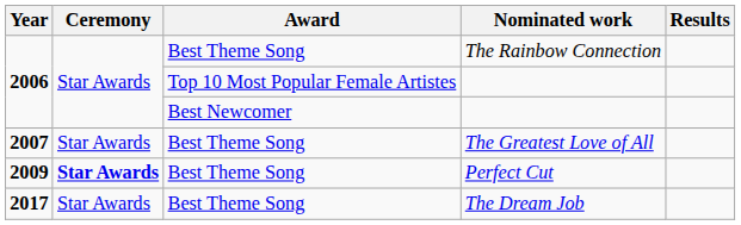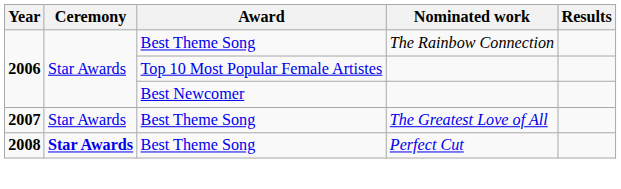 <table class="wikitable sortable">
 <tr>
 <th>Year</th>
 <th>Ceremony</th>
 <th>Award</th>
 <th>Nominated work</th>
 <th>Results</th>
 </tr>
 <tr>
 <td rowspan="3"><strong>2006</strong></td>
 <td rowspan="3"><a href='#'>Star Awards</a></td>
 <td><a href='#'>Best Theme Song</a></td>
 <td><em>The Rainbow Connection</em></td>
 <td></td>
 </tr>
 <tr>
 <td><a href='#'>Top 10 Most Popular Female Artistes</a></td>
 <td></td>
 <td></td>
 </tr>
 <tr>
 <td><a href='#'>Best Newcomer</a></td>
 <td></td>
 <td></td>
 </tr>
 <tr>
 <td><strong>2007</strong></td>
 <td><a href='#'>Star Awards</a></td>
 <td><a href='#'>Best Theme Song</a></td>
 <td><em><a href='#'>The Greatest Love of All</a></em></td>
 <td></td>
 </tr>
 <tr>
-<td><strong>2009</strong></td>
+<td><strong>2008</strong></td>
 <td><strong><a href='#'>Star Awards</a></strong></td>
 <td><a href='#'>Best Theme Song</a></td>
 <td><em><a href='#'>Perfect Cut</a></em></td>
 <td></td>
 </tr>
-<tr>
-<td><strong>2017</strong></td>
-<td><a href='#'>Star Awards</a></td>
-<td><a href='#'>Best Theme Song</a></td>
-<td><em><a href='#'>The Dream Job</a></em></td>
-<td></td>
-</tr>
 </table>
